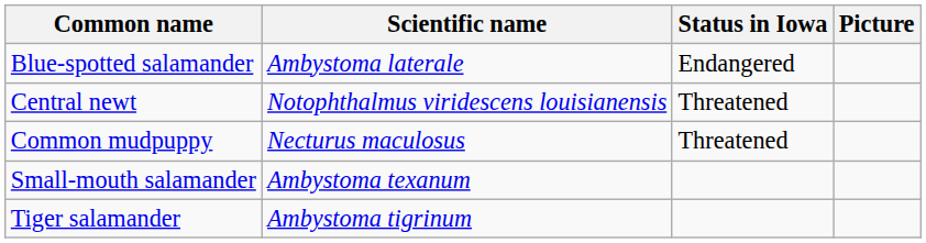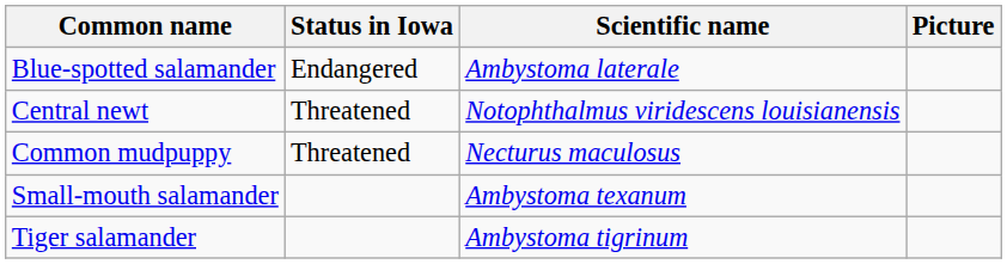 <table class="wikitable">
 <tr>
 <th>Common name</th>
+<th>Status in Iowa</th>
 <th>Scientific name</th>
-<th>Status in Iowa</th>
 <th>Picture</th>
 </tr>
 <tr>
 <td><a href='#'>Blue-spotted salamander</a></td>
+<td>Endangered</td>
 <td><em><a href='#'>Ambystoma laterale</a></em></td>
-<td>Endangered</td>
 <td></td>
 </tr>
 <tr>
 <td><a href='#'>Central newt</a></td>
+<td>Threatened</td>
 <td><em><a href='#'>Notophthalmus viridescens louisianensis</a></em></td>
-<td>Threatened</td>
 <td></td>
 </tr>
 <tr>
 <td><a href='#'>Common mudpuppy</a></td>
+<td>Threatened</td>
 <td><em><a href='#'>Necturus maculosus</a></em></td>
-<td>Threatened</td>
 <td></td>
 </tr>
 <tr>
 <td><a href='#'>Small-mouth salamander</a></td>
+<td></td>
 <td><em><a href='#'>Ambystoma texanum</a></em></td>
-<td></td>
 <td></td>
 </tr>
 <tr>
 <td><a href='#'>Tiger salamander</a></td>
+<td></td>
 <td><em><a href='#'>Ambystoma tigrinum</a></em></td>
-<td></td>
 <td></td>
 </tr>
 </table>
